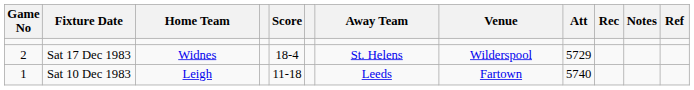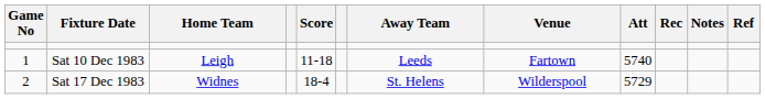 <table class="wikitable" style="text-align:center;">
 <tr>
 <th width=10 abbr="No">Game No</th>
 <th width=110 abbr="Date">Fixture Date</th>
 <th width=150 abbr="Home Team">Home Team</th>
 <th width=5 abbr="space"></th>
 <th width=20 abbr="Score">Score</th>
 <th width=5 abbr="space"></th>
 <th width=150 abbr="Away Team">Away Team</th>
 <th width=150 abbr="Venue">Venue</th>
 <th width=30 abbr="Att">Att</th>
 <th width=30 abbr="Rec">Rec</th>
 <th width=20 abbr="Notes">Notes</th>
 <th width=30 abbr="Ref">Ref</th>
 </tr>
 <tr>
 <td></td>
 <td></td>
 <td></td>
 <td></td>
 <td></td>
 <td></td>
 <td></td>
 <td></td>
 <td></td>
 <td></td>
 <td></td>
 </tr>
 <tr>
+<td>1</td>
+<td>Sat 10 Dec 1983</td>
+<td><a href='#'>Leigh</a></td>
+<td></td>
+<td>11-18</td>
+<td></td>
+<td><a href='#'>Leeds</a></td>
+<td><a href='#'>Fartown</a></td>
+<td>5740</td>
+<td></td>
+<td></td>
+<td></td>
+</tr>
+<tr>
 <td>2</td>
 <td>Sat 17 Dec 1983</td>
 <td><a href='#'>Widnes</a></td>
 <td></td>
 <td>18-4</td>
 <td></td>
 <td><a href='#'>St. Helens</a></td>
 <td><a href='#'>Wilderspool</a></td>
 <td>5729</td>
 <td></td>
 <td></td>
 <td></td>
 </tr>
-<tr>
-<td>1</td>
-<td>Sat 10 Dec 1983</td>
-<td><a href='#'>Leigh</a></td>
-<td></td>
-<td>11-18</td>
-<td></td>
-<td><a href='#'>Leeds</a></td>
-<td><a href='#'>Fartown</a></td>
-<td>5740</td>
-<td></td>
-<td></td>
-<td></td>
-</tr>
 </table>
